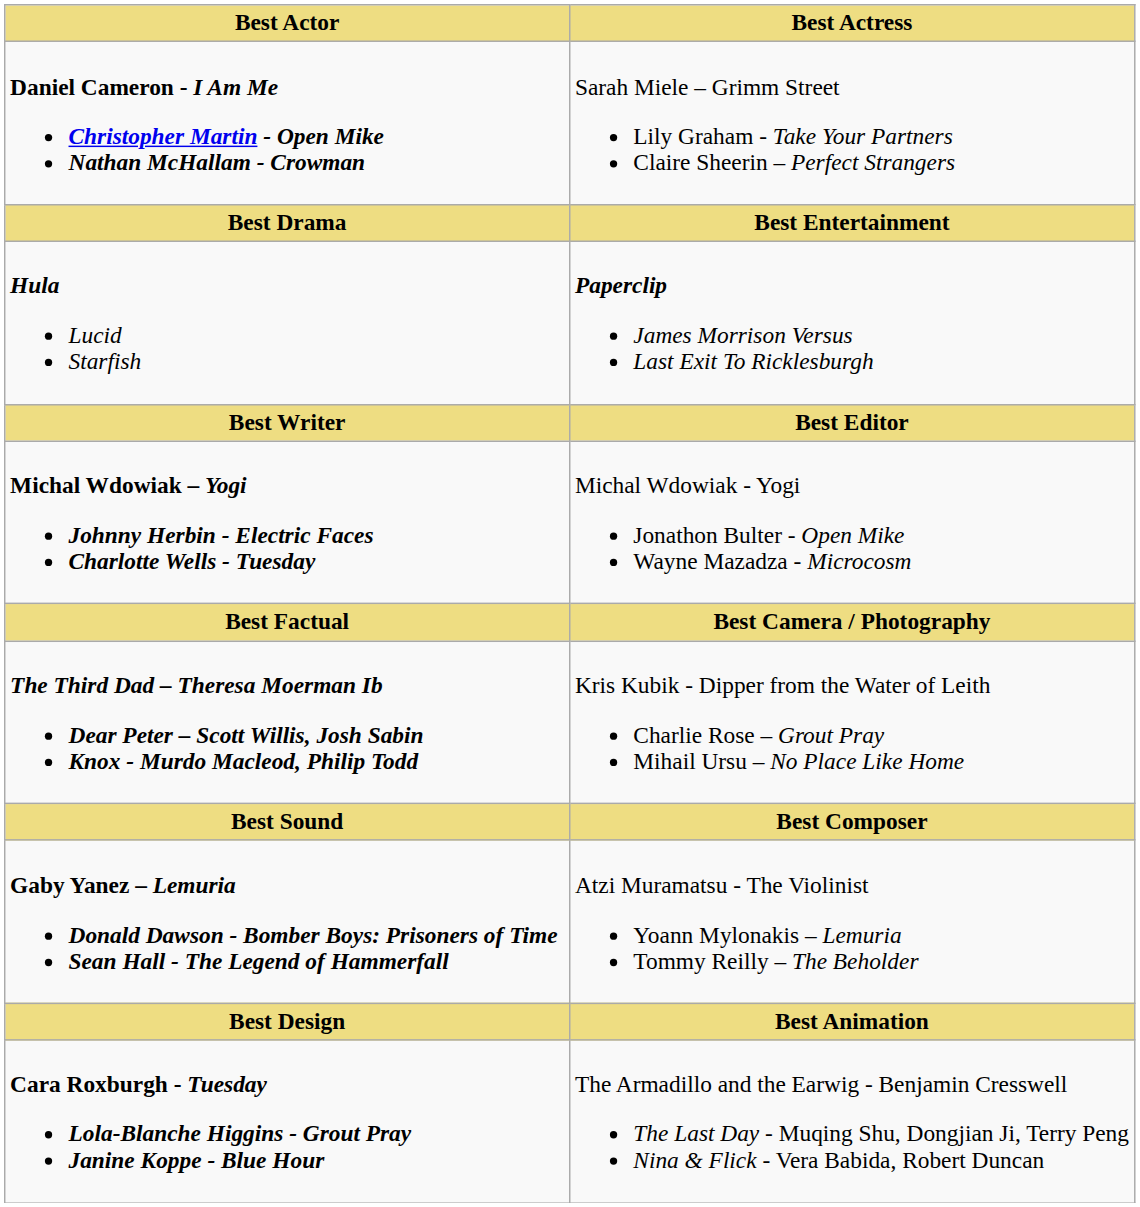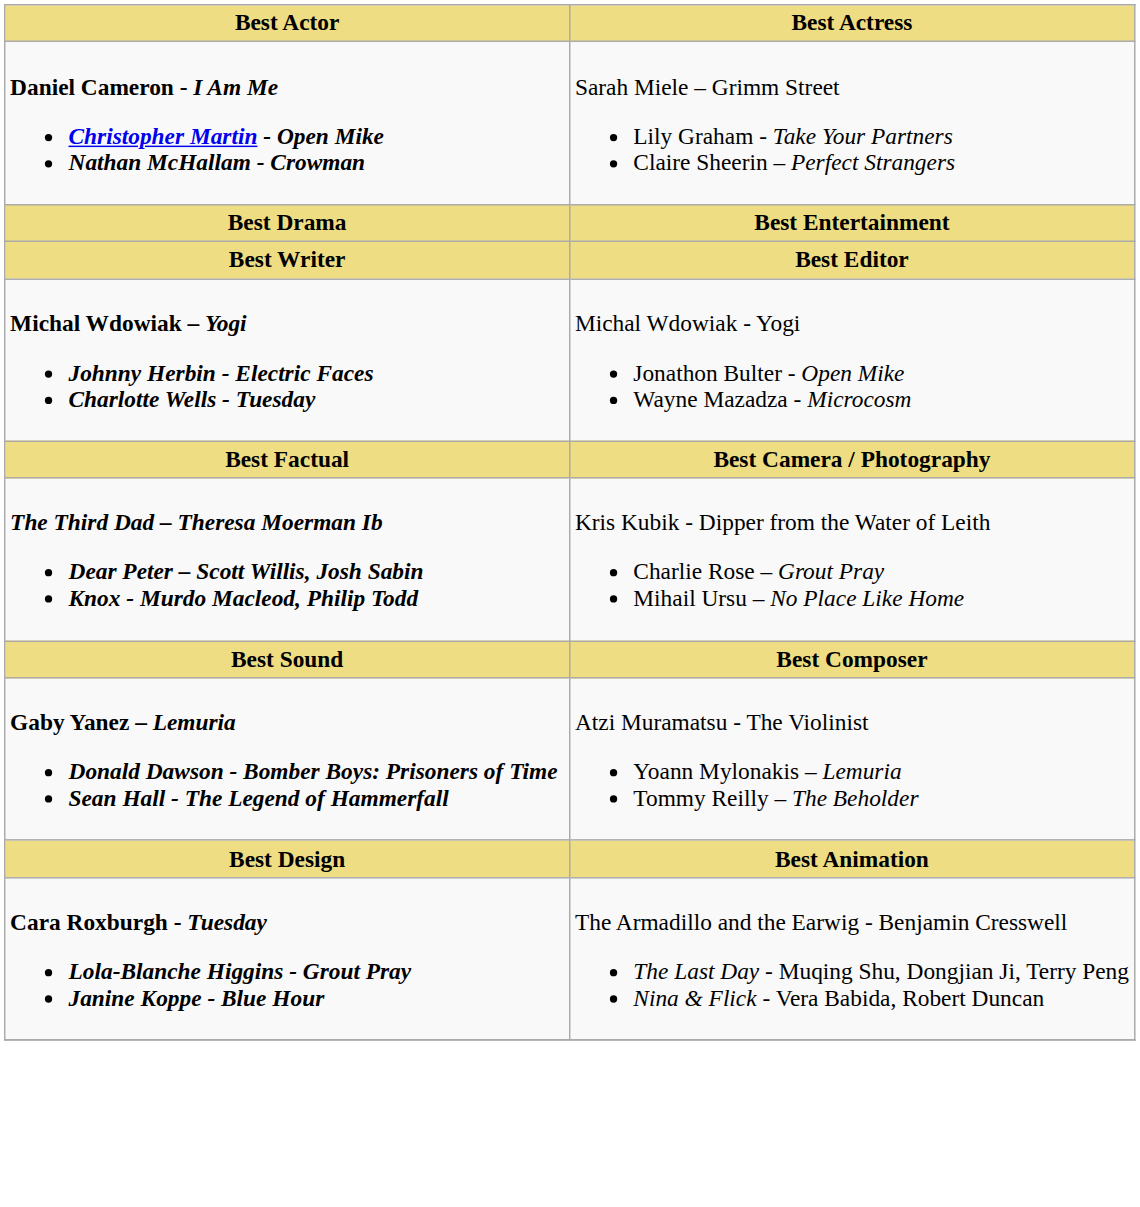 <table class=wikitable>
 <tr>
 <th style="background:#EEDD82; width:50%">Best Actor</th>
 <th style="background:#EEDD82; width:50%">Best Actress</th>
 </tr>
 <tr>
 <td valign="top"><br><strong>Daniel Cameron - <em>I Am Me<strong><em><ul><li><a href='#'>Christopher Martin</a> - </em>Open Mike<em></li><li>Nathan McHallam - </em>Crowman<em></li></ul></td>
 <td valign="top"><br></strong>Sarah Miele – </em>Grimm Street</em></strong><ul><li>Lily Graham - <em>Take Your Partners</em></li><li>Claire Sheerin – <em>Perfect Strangers</em></li></ul></td>
 </tr>
 <tr>
 <th style="background:#EEDD82; width:50%">Best Drama</th>
 <th style="background:#EEDD82; width:50%">Best Entertainment</th>
-</tr>
-<tr>
-<td valign="top"><br><strong><em>Hula</em></strong><ul><li><em>Lucid</em></li><li><em>Starfish</em></li></ul></td>
-<td valign="top"><br><strong><em>Paperclip</em></strong><ul><li><em>James Morrison Versus</em></li><li><em>Last Exit To Ricklesburgh</em></li></ul></td>
 </tr>
 <tr>
 <th style="background:#EEDD82; width:50%">Best Writer</th>
 <th style="background:#EEDD82; width:50%">Best Editor</th>
 </tr>
 <tr>
 <td valign="top"><br><strong>Michal Wdowiak – <em>Yogi<strong><em><ul><li>Johnny Herbin - </em>Electric Faces<em></li><li>Charlotte Wells - </em>Tuesday<em></li></ul></td>
 <td valign="top"><br></strong>Michal Wdowiak - </em>Yogi</em></strong><ul><li>Jonathon Bulter - <em>Open Mike</em></li><li>Wayne Mazadza - <em>Microcosm</em></li></ul></td>
 </tr>
 <tr>
 <th style="background:#EEDD82; width:50%">Best Factual</th>
 <th style="background:#EEDD82; width:50%">Best Camera / Photography</th>
 </tr>
 <tr>
 <td valign="top"><br><strong><em>The Third Dad<em> – Theresa Moerman Ib<strong><ul><li></em>Dear Peter<em> – Scott Willis, Josh Sabin</li><li></em>Knox<em> - Murdo Macleod, Philip Todd</li></ul></td>
 <td valign="top"><br></strong>Kris Kubik - </em>Dipper from the Water of Leith</em></strong><ul><li>Charlie Rose – <em>Grout Pray</em></li><li>Mihail Ursu – <em>No Place Like Home</em></li></ul></td>
 </tr>
 <tr>
 <th style="background:#EEDD82; width:50%">Best Sound</th>
 <th style="background:#EEDD82; width:50%">Best Composer</th>
 </tr>
 <tr>
 <td valign="top"><br><strong>Gaby Yanez – <em>Lemuria<strong><em><ul><li>Donald Dawson - </em>Bomber Boys: Prisoners of Time<em></li><li>Sean Hall - </em>The Legend of Hammerfall<em></li></ul></td>
 <td valign="top"><br></strong>Atzi Muramatsu - </em>The Violinist</em></strong><ul><li>Yoann Mylonakis – <em>Lemuria</em></li><li>Tommy Reilly – <em>The Beholder</em></li></ul></td>
 </tr>
 <tr>
 <th style="background:#EEDD82; width:50%">Best Design</th>
 <th style="background:#EEDD82; width:50%">Best Animation</th>
 </tr>
 <tr>
 <td valign="top"><br><strong>Cara Roxburgh - <em>Tuesday<strong><em><ul><li>Lola-Blanche Higgins - </em>Grout Pray<em></li><li>Janine Koppe - </em>Blue Hour<em></li></ul></td>
 <td valign="top"><br></em></strong>The Armadillo and the Earwig</em> - Benjamin Cresswell</strong><ul><li><em>The Last Day</em> - Muqing Shu, Dongjian Ji, Terry Peng</li><li><em>Nina & Flick</em> - Vera Babida, Robert Duncan</li></ul></td>
 </tr>
 <tr>
 </tr>
 </table>
